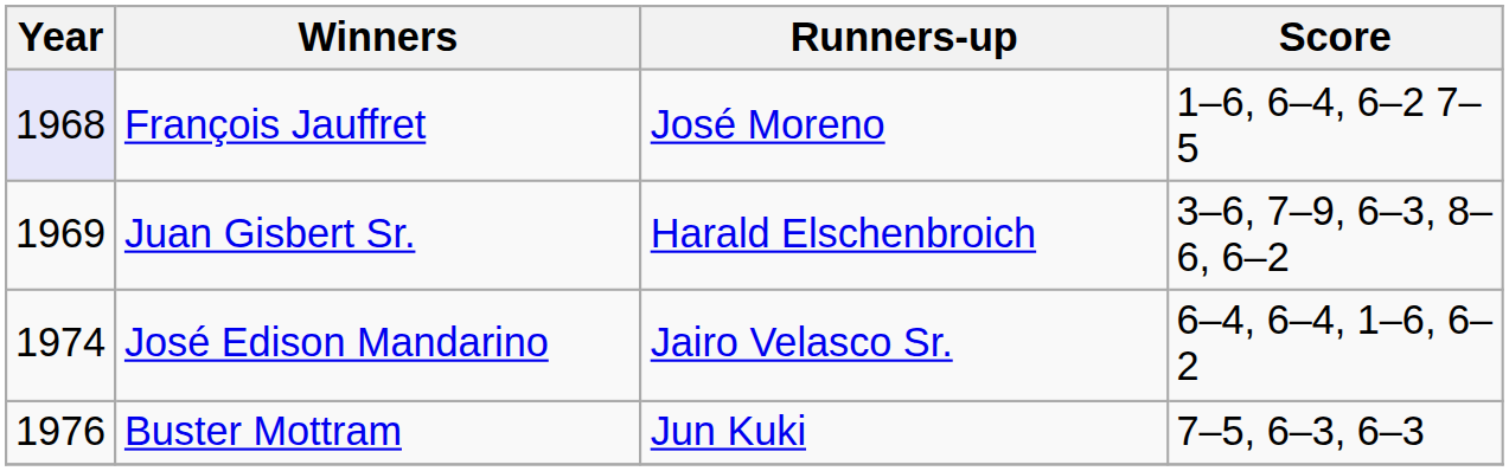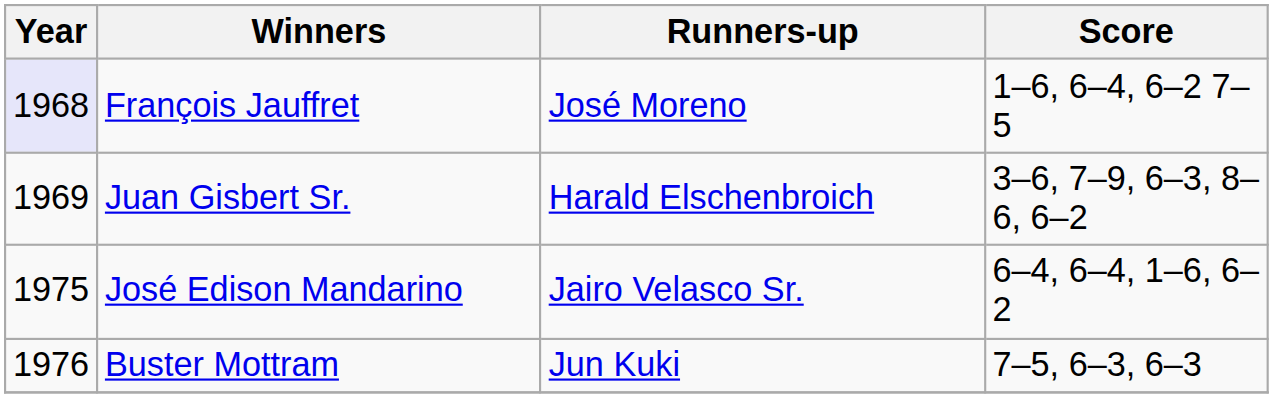 <table class="wikitable">
 <tr>
 <th>Year</th>
 <th width="200">Winners</th>
 <th width="200">Runners-up</th>
 <th width="125">Score</th>
 </tr>
 <tr>
 <td style="background: lavender;">1968</td>
 <td> <a href='#'>François Jauffret</a></td>
 <td> <a href='#'>José Moreno</a></td>
 <td>1–6, 6–4, 6–2 7–5</td>
 </tr>
 <tr>
 <td>1969</td>
 <td> <a href='#'>Juan Gisbert Sr.</a></td>
 <td> <a href='#'>Harald Elschenbroich</a></td>
 <td>3–6, 7–9, 6–3, 8–6, 6–2</td>
 </tr>
 <tr>
-<td>1974</td>
+<td>1975</td>
 <td>  <a href='#'>José Edison Mandarino</a></td>
 <td> <a href='#'>Jairo Velasco Sr.</a></td>
 <td>6–4, 6–4, 1–6, 6–2</td>
 </tr>
 <tr>
 <td>1976</td>
 <td> <a href='#'>Buster Mottram</a></td>
 <td> <a href='#'>Jun Kuki</a></td>
 <td>7–5, 6–3, 6–3</td>
 </tr>
 <tr>
 </tr>
 </table>
